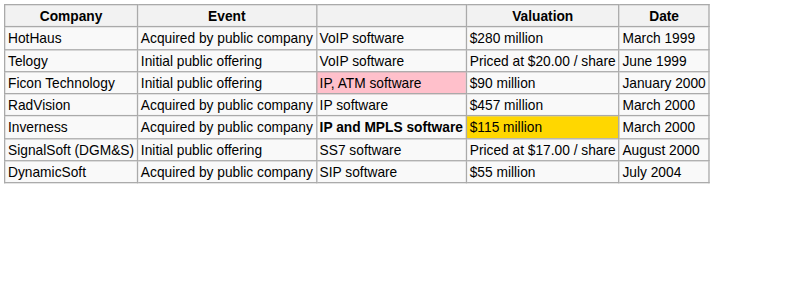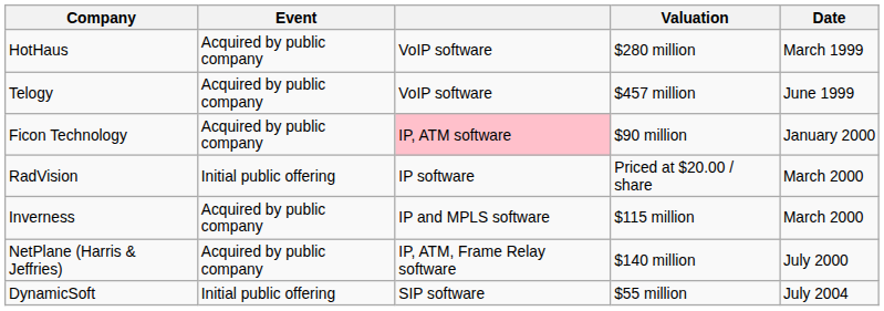 <table class="wikitable" border="1" style="font-size:8pt;">
 <tr>
 <th>Company</th>
 <th>Event</th>
 <th></th>
 <th>Valuation</th>
 <th>Date</th>
 </tr>
 <tr>
 <td>HotHaus</td>
 <td>Acquired by public company</td>
 <td>VoIP software</td>
 <td>$280 million</td>
 <td>March 1999</td>
 </tr>
 <tr>
 <td>Telogy</td>
-<td>Initial public offering</td>
+<td>Acquired by public company</td>
 <td>VoIP software</td>
-<td>Priced at $20.00 / share</td>
+<td>$457 million</td>
 <td>June 1999</td>
 </tr>
 <tr>
 <td>Ficon Technology</td>
-<td>Initial public offering</td>
+<td>Acquired by public company</td>
 <td style="background: pink;">IP, ATM software</td>
 <td>$90 million</td>
 <td>January 2000</td>
 </tr>
 <tr>
 <td>RadVision</td>
-<td>Acquired by public company</td>
+<td>Initial public offering</td>
 <td>IP software</td>
-<td>$457 million</td>
+<td>Priced at $20.00 / share</td>
 <td>March 2000</td>
 </tr>
 <tr>
 <td>Inverness</td>
 <td>Acquired by public company</td>
-<td><strong>IP and MPLS software</strong></td>
-<td style="background: gold;">$115 million</td>
+<td>IP and MPLS software</td>
+<td>$115 million</td>
 <td>March 2000</td>
 </tr>
 <tr>
-<td>SignalSoft (DGM&S)</td>
-<td>Initial public offering</td>
-<td>SS7 software</td>
-<td>Priced at $17.00 / share</td>
-<td>August 2000</td>
+<td>NetPlane (Harris & Jeffries)</td>
+<td>Acquired by public company</td>
+<td>IP, ATM, Frame Relay software</td>
+<td>$140 million</td>
+<td>July 2000</td>
 </tr>
 <tr>
 <td>DynamicSoft</td>
-<td>Acquired by public company</td>
+<td>Initial public offering</td>
 <td>SIP software</td>
 <td>$55 million</td>
 <td>July 2004</td>
 </tr>
 </table>
